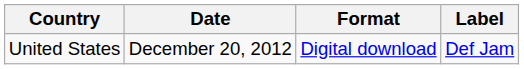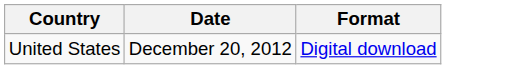 <table class="wikitable">
 <tr>
 <th>Country</th>
 <th>Date</th>
 <th>Format</th>
-<th>Label</th>
 </tr>
 <tr>
 <td>United States</td>
 <td>December 20, 2012</td>
 <td><a href='#'>Digital download</a></td>
-<td><a href='#'>Def Jam</a></td>
 </tr>
 </table>
